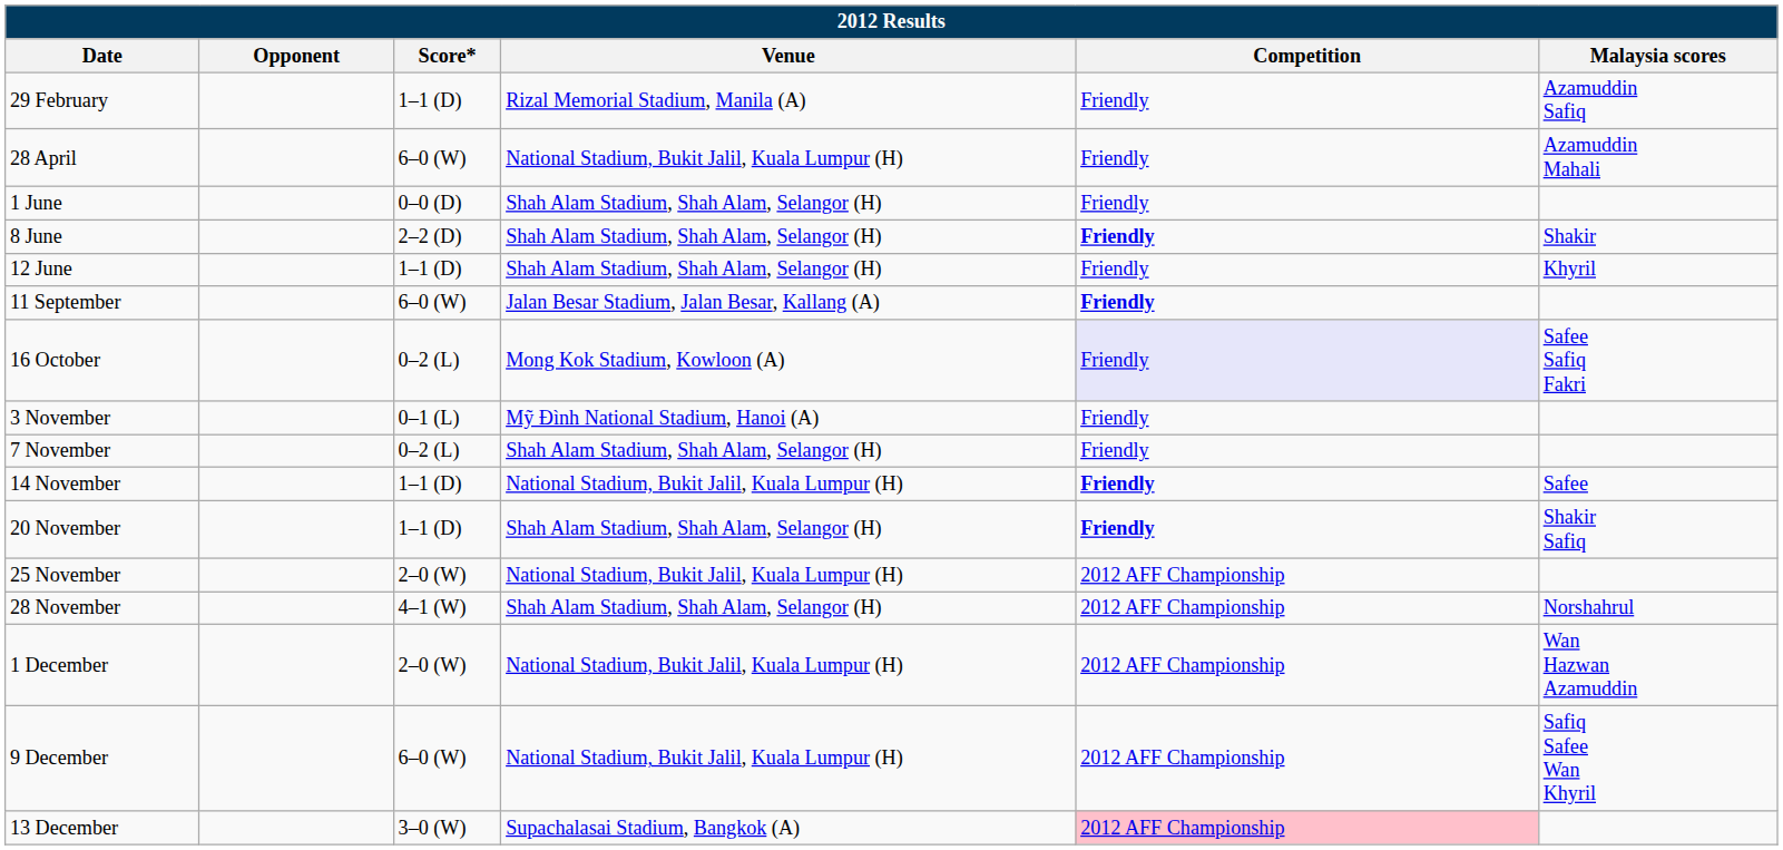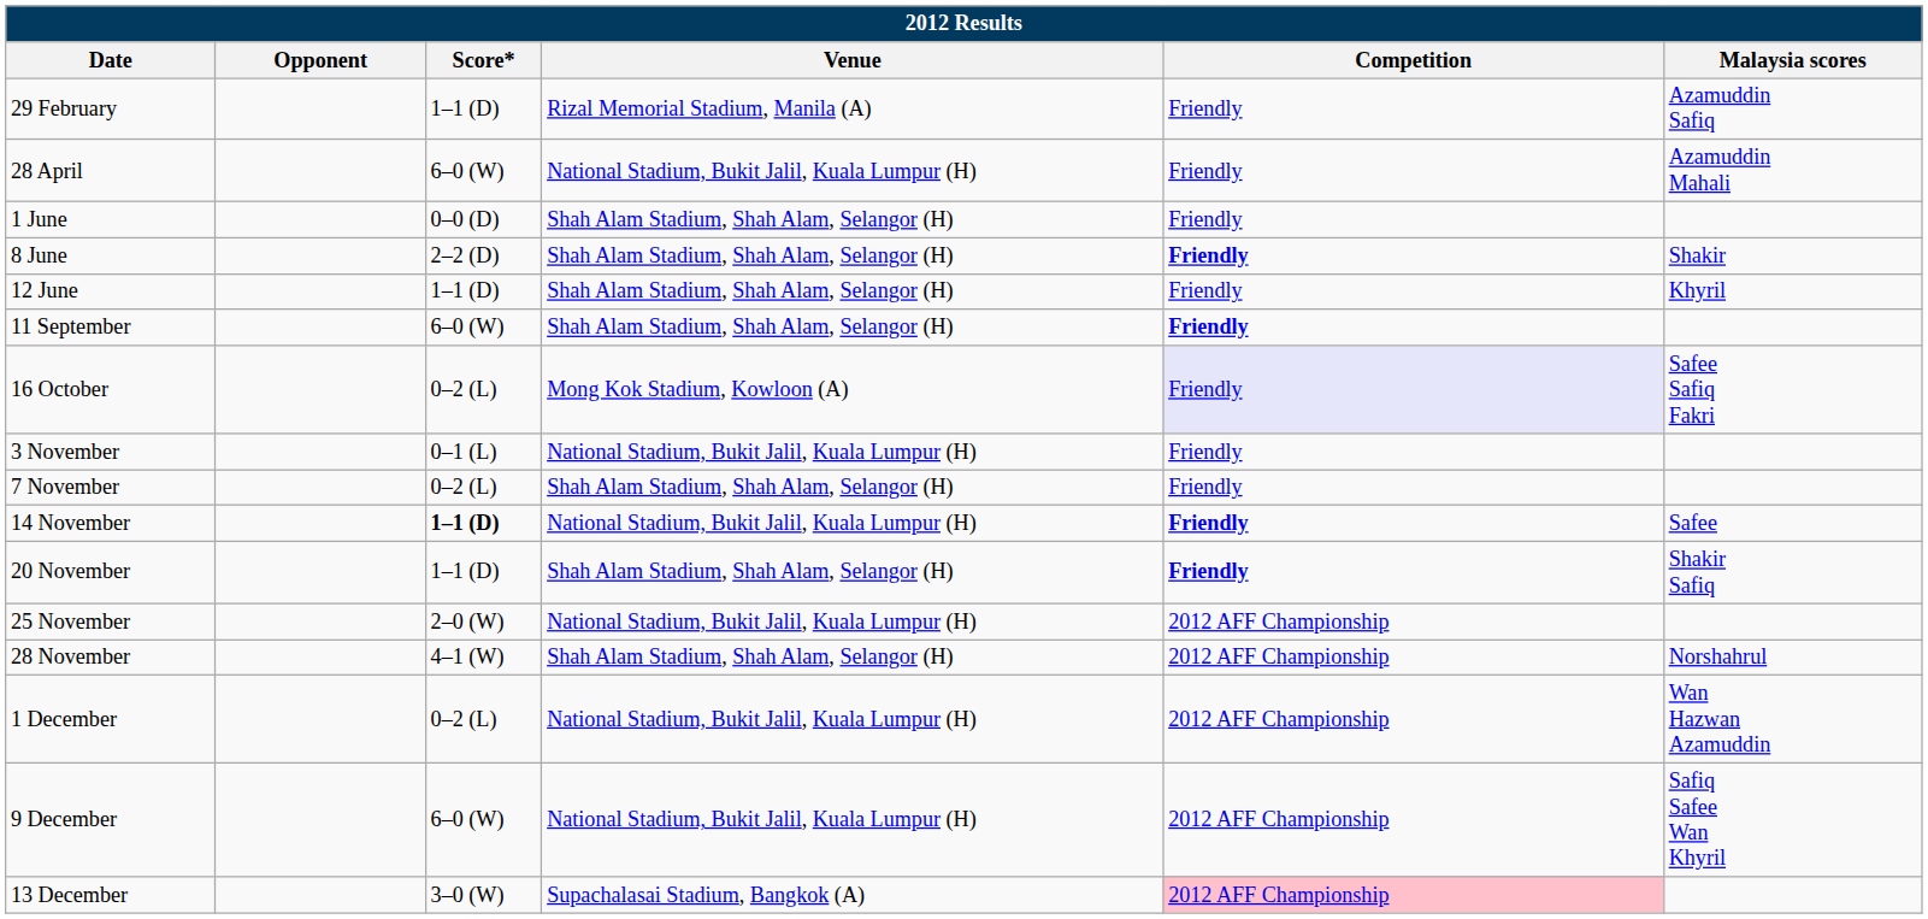 <table class="wikitable" width=100% style="text-align:left;font-size:90%;">
 <tr>
 <th colspan=9 style="background: #013A5E; color: #FFFFFF;">2012 Results</th>
 </tr>
 <tr>
 <th width=80>Date</th>
 <th width=80>Opponent</th>
 <th width=20>Score*</th>
 <th width=250>Venue</th>
 <th width=200>Competition</th>
 <th width=100>Malaysia scores</th>
 </tr>
 <tr>
 <td>29 February</td>
 <td></td>
 <td>1–1 (D)</td>
 <td><a href='#'>Rizal Memorial Stadium</a>, <a href='#'>Manila</a> (A)</td>
 <td><a href='#'>Friendly</a></td>
 <td><a href='#'>Azamuddin</a> <br><a href='#'>Safiq</a> </td>
 </tr>
 <tr>
 <td>28 April</td>
 <td></td>
 <td>6–0 (W)</td>
 <td><a href='#'>National Stadium, Bukit Jalil</a>, <a href='#'>Kuala Lumpur</a> (H)</td>
 <td><a href='#'>Friendly</a></td>
 <td><a href='#'>Azamuddin</a> <br><a href='#'>Mahali</a> </td>
 </tr>
 <tr>
 <td>1 June</td>
 <td></td>
 <td>0–0 (D)</td>
 <td><a href='#'>Shah Alam Stadium</a>, <a href='#'>Shah Alam</a>, <a href='#'>Selangor</a> (H)</td>
 <td><a href='#'>Friendly</a></td>
 <td></td>
 </tr>
 <tr>
 <td>8 June</td>
 <td></td>
 <td>2–2 (D)</td>
 <td><a href='#'>Shah Alam Stadium</a>, <a href='#'>Shah Alam</a>, <a href='#'>Selangor</a> (H)</td>
 <td><strong><a href='#'>Friendly</a></strong></td>
 <td><a href='#'>Shakir</a> </td>
 </tr>
 <tr>
 <td>12 June</td>
 <td></td>
 <td>1–1 (D)</td>
 <td><a href='#'>Shah Alam Stadium</a>, <a href='#'>Shah Alam</a>, <a href='#'>Selangor</a> (H)</td>
 <td><a href='#'>Friendly</a></td>
 <td><a href='#'>Khyril</a> </td>
 </tr>
 <tr>
 <td>11 September</td>
 <td></td>
 <td>6–0 (W)</td>
-<td><a href='#'>Jalan Besar Stadium</a>, <a href='#'>Jalan Besar</a>, <a href='#'>Kallang</a> (A)</td>
+<td><a href='#'>Shah Alam Stadium</a>, <a href='#'>Shah Alam</a>, <a href='#'>Selangor</a> (H)</td>
 <td><strong><a href='#'>Friendly</a></strong></td>
 <td></td>
 </tr>
 <tr>
 <td>16 October</td>
 <td></td>
 <td>0–2 (L)</td>
 <td><a href='#'>Mong Kok Stadium</a>, <a href='#'>Kowloon</a> (A)</td>
 <td style="background: lavender;"><a href='#'>Friendly</a></td>
 <td><a href='#'>Safee</a> <br><a href='#'>Safiq</a> <br><a href='#'>Fakri</a> </td>
 </tr>
 <tr>
 <td>3 November</td>
 <td></td>
 <td>0–1 (L)</td>
-<td><a href='#'>Mỹ Đình National Stadium</a>, <a href='#'>Hanoi</a> (A)</td>
+<td><a href='#'>National Stadium, Bukit Jalil</a>, <a href='#'>Kuala Lumpur</a> (H)</td>
 <td><a href='#'>Friendly</a></td>
 <td></td>
 </tr>
 <tr>
 <td>7 November</td>
 <td></td>
 <td>0–2 (L)</td>
 <td><a href='#'>Shah Alam Stadium</a>, <a href='#'>Shah Alam</a>, <a href='#'>Selangor</a> (H)</td>
 <td><a href='#'>Friendly</a></td>
 <td></td>
 </tr>
 <tr>
 <td>14 November</td>
 <td></td>
-<td>1–1 (D)</td>
+<td><strong>1–1 (D)</strong></td>
 <td><a href='#'>National Stadium, Bukit Jalil</a>, <a href='#'>Kuala Lumpur</a> (H)</td>
 <td><strong><a href='#'>Friendly</a></strong></td>
 <td><a href='#'>Safee</a> </td>
 </tr>
 <tr>
 <td>20 November</td>
 <td></td>
 <td>1–1 (D)</td>
 <td><a href='#'>Shah Alam Stadium</a>, <a href='#'>Shah Alam</a>, <a href='#'>Selangor</a> (H)</td>
 <td><strong><a href='#'>Friendly</a></strong></td>
 <td><a href='#'>Shakir</a> <br><a href='#'>Safiq</a> </td>
 </tr>
 <tr>
 <td>25 November</td>
 <td></td>
 <td>2–0 (W)</td>
 <td><a href='#'>National Stadium, Bukit Jalil</a>, <a href='#'>Kuala Lumpur</a> (H)</td>
 <td><a href='#'>2012 AFF Championship</a></td>
 <td></td>
 </tr>
 <tr>
 <td>28 November</td>
 <td></td>
 <td>4–1 (W)</td>
 <td><a href='#'>Shah Alam Stadium</a>, <a href='#'>Shah Alam</a>, <a href='#'>Selangor</a> (H)</td>
 <td><a href='#'>2012 AFF Championship</a></td>
 <td><a href='#'>Norshahrul</a> </td>
 </tr>
 <tr>
 <td>1 December</td>
 <td></td>
-<td>2–0 (W)</td>
+<td>0–2 (L)</td>
 <td><a href='#'>National Stadium, Bukit Jalil</a>, <a href='#'>Kuala Lumpur</a> (H)</td>
 <td><a href='#'>2012 AFF Championship</a></td>
 <td><a href='#'>Wan</a> <br><a href='#'>Hazwan</a> <br><a href='#'>Azamuddin</a> </td>
 </tr>
 <tr>
 <td>9 December</td>
 <td></td>
 <td>6–0 (W)</td>
 <td><a href='#'>National Stadium, Bukit Jalil</a>, <a href='#'>Kuala Lumpur</a> (H)</td>
 <td><a href='#'>2012 AFF Championship</a></td>
 <td><a href='#'>Safiq</a> <br><a href='#'>Safee</a> <br><a href='#'>Wan</a> <br><a href='#'>Khyril</a> </td>
 </tr>
 <tr>
 <td>13 December</td>
 <td></td>
 <td>3–0 (W)</td>
 <td><a href='#'>Supachalasai Stadium</a>, <a href='#'>Bangkok</a> (A)</td>
 <td style="background: pink;"><a href='#'>2012 AFF Championship</a></td>
 <td></td>
 </tr>
 </table>
